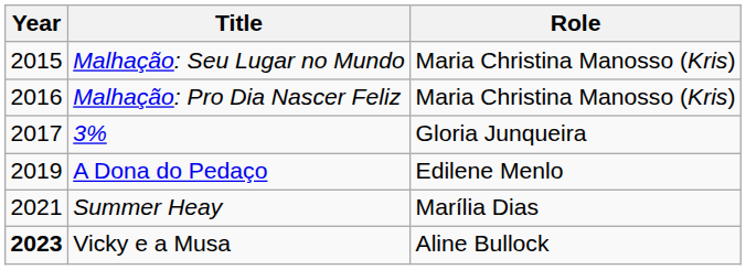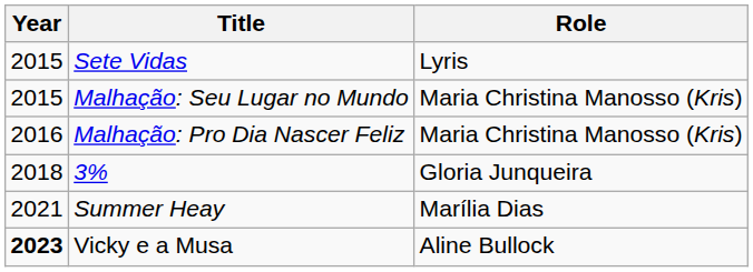 <table class="wikitable">
 <tr>
 <th>Year</th>
 <th>Title</th>
 <th>Role</th>
+</tr>
+<tr>
+<td>2015</td>
+<td><em><a href='#'>Sete Vidas</a></em></td>
+<td>Lyris</td>
 </tr>
 <tr>
 <td>2015</td>
 <td><em><a href='#'>Malhação</a>: Seu Lugar no Mundo</em></td>
 <td>Maria Christina Manosso (<em>Kris</em>)</td>
 </tr>
 <tr>
 <td>2016</td>
 <td><em><a href='#'>Malhação</a>: Pro Dia Nascer Feliz</em></td>
 <td>Maria Christina Manosso (<em>Kris</em>)</td>
 </tr>
 <tr>
-<td>2017</td>
+<td>2018</td>
 <td><em><a href='#'>3%</a></em></td>
 <td>Gloria Junqueira</td>
-</tr>
-<tr>
-<td>2019</td>
-<td><a href='#'>A Dona do Pedaço</a></td>
-<td>Edilene Menlo</td>
 </tr>
 <tr>
 <td>2021</td>
 <td><em>Summer Heay</em></td>
 <td>Marília Dias</td>
 </tr>
 <tr>
 <td><strong>2023</strong></td>
 <td>Vicky e a Musa</td>
 <td>Aline Bullock</td>
 </tr>
 </table>
